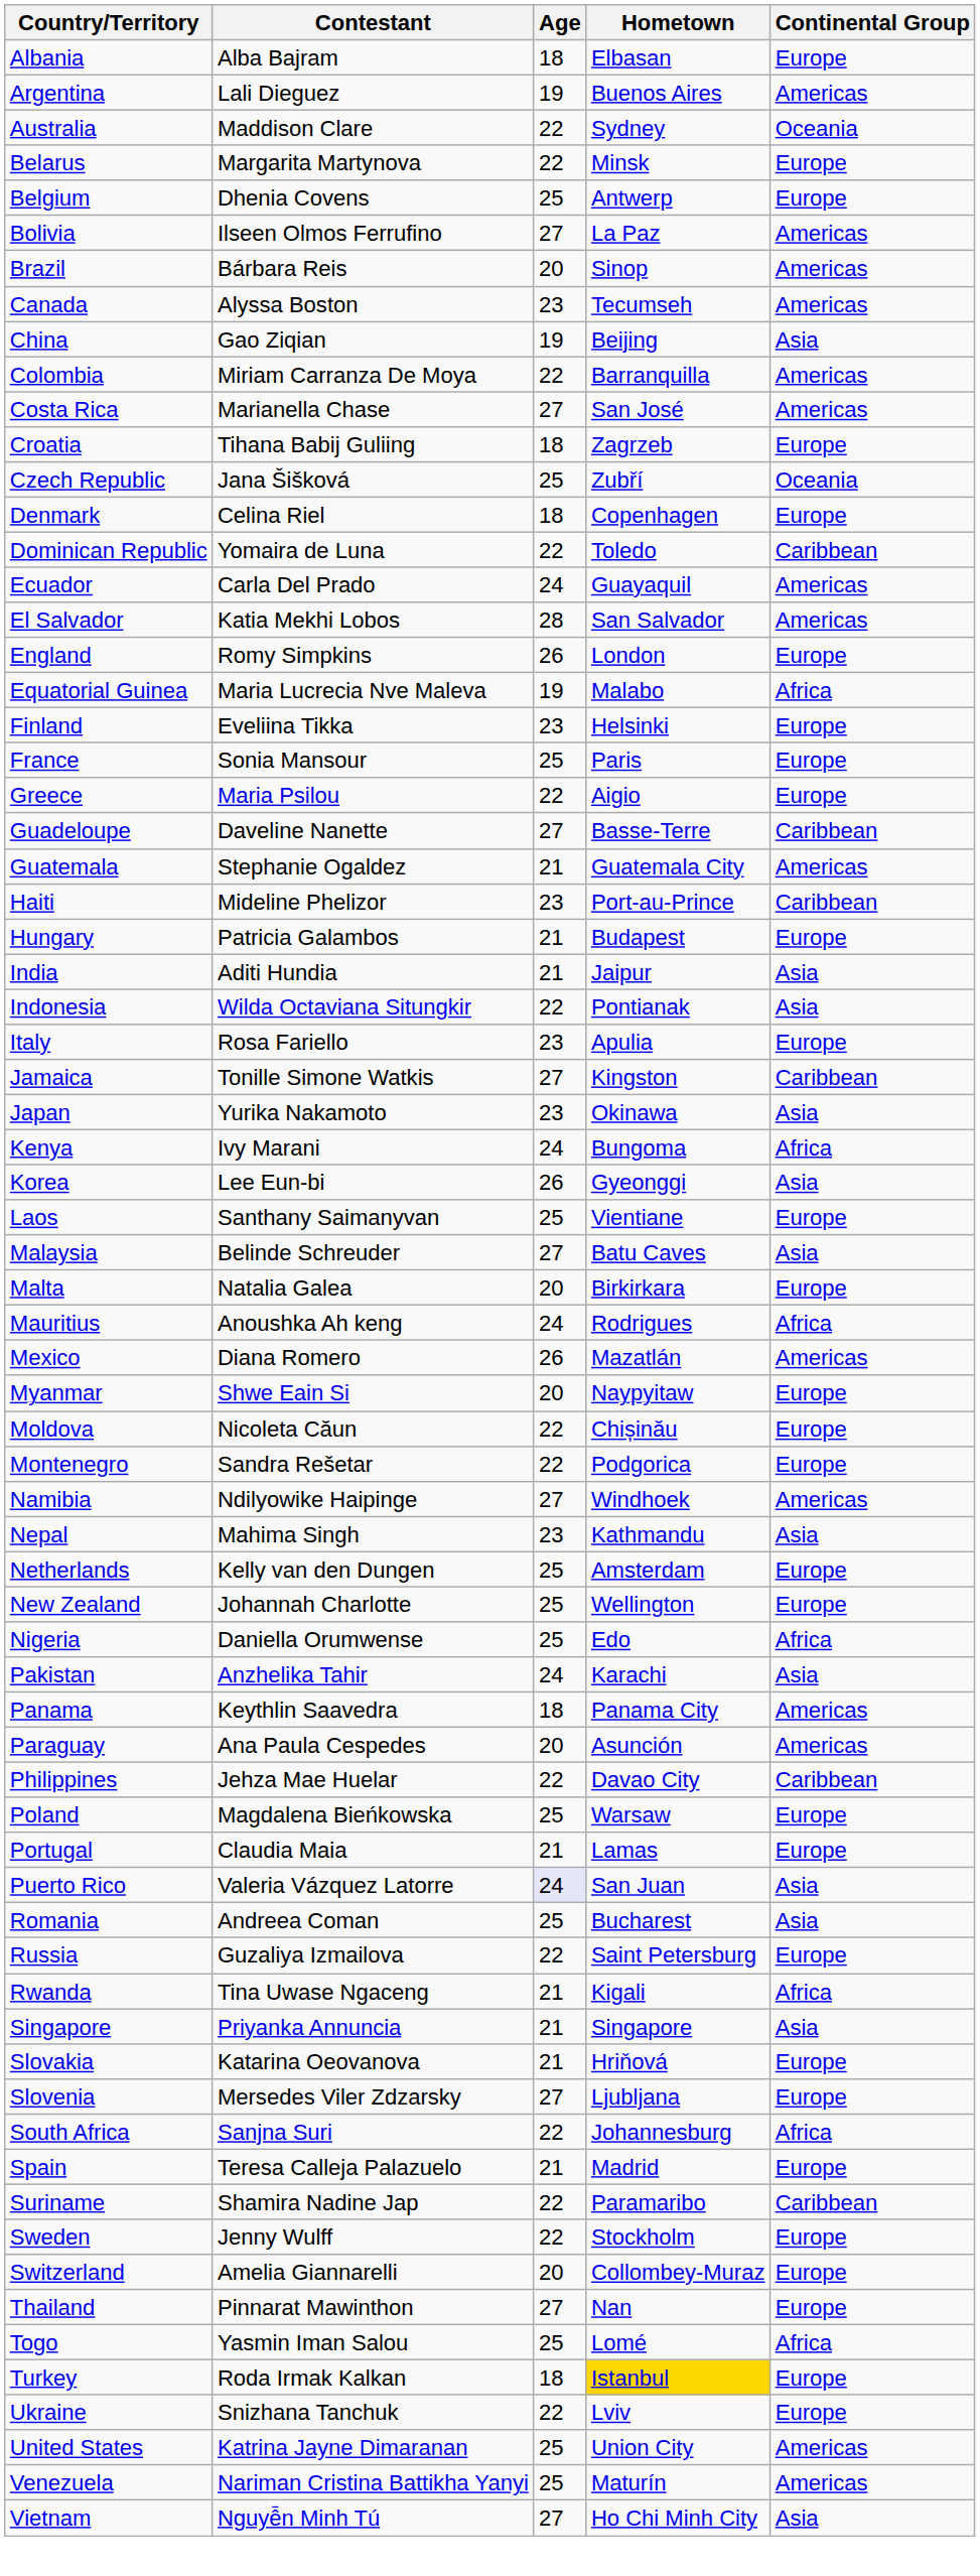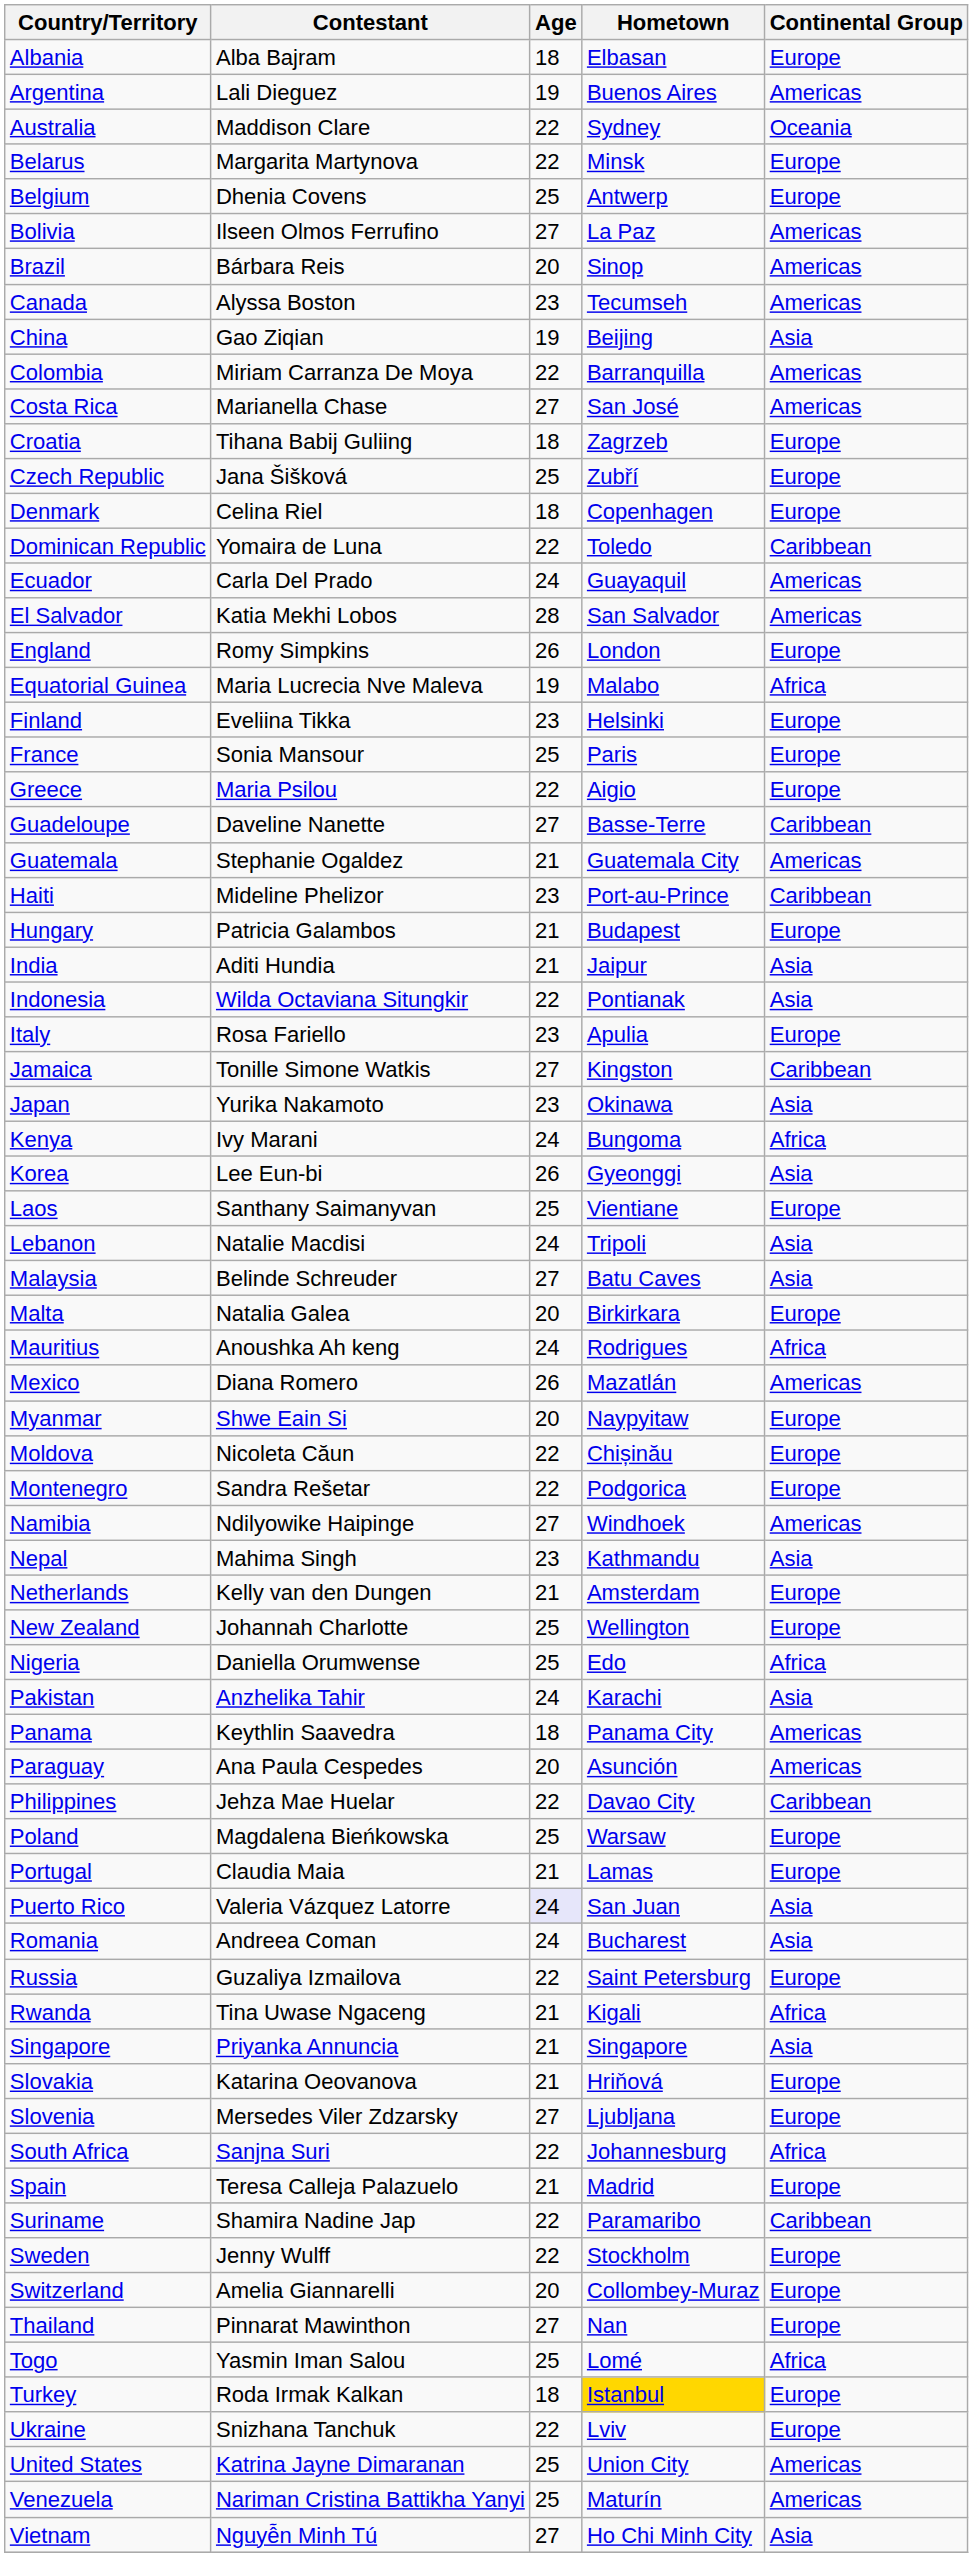 <table class="wikitable sortable" style="font-size: 95%;">
 <tr>
 <th>Country/Territory</th>
 <th>Contestant</th>
 <th>Age</th>
 <th>Hometown</th>
 <th>Continental Group</th>
 </tr>
 <tr>
 <td> <a href='#'>Albania</a></td>
 <td>Alba Bajram</td>
 <td>18</td>
 <td><a href='#'>Elbasan</a></td>
 <td><a href='#'>Europe</a></td>
 </tr>
 <tr>
 <td> <a href='#'>Argentina</a></td>
 <td>Lali Dieguez</td>
 <td>19</td>
 <td><a href='#'>Buenos Aires</a></td>
 <td><a href='#'>Americas</a></td>
 </tr>
 <tr>
 <td> <a href='#'>Australia</a></td>
 <td>Maddison Clare</td>
 <td>22</td>
 <td><a href='#'>Sydney</a></td>
 <td><a href='#'>Oceania</a></td>
 </tr>
 <tr>
 <td> <a href='#'>Belarus</a></td>
 <td>Margarita Martynova</td>
 <td>22</td>
 <td><a href='#'>Minsk</a></td>
 <td><a href='#'>Europe</a></td>
 </tr>
 <tr>
 <td> <a href='#'>Belgium</a></td>
 <td>Dhenia Covens</td>
 <td>25</td>
 <td><a href='#'>Antwerp</a></td>
 <td><a href='#'>Europe</a></td>
 </tr>
 <tr>
 <td> <a href='#'>Bolivia</a></td>
 <td>Ilseen Olmos Ferrufino</td>
 <td>27</td>
 <td><a href='#'>La Paz</a></td>
 <td><a href='#'>Americas</a></td>
 </tr>
 <tr>
 <td> <a href='#'>Brazil</a></td>
 <td>Bárbara Reis</td>
 <td>20</td>
 <td><a href='#'>Sinop</a></td>
 <td><a href='#'>Americas</a></td>
 </tr>
 <tr>
 <td> <a href='#'>Canada</a></td>
 <td>Alyssa Boston</td>
 <td>23</td>
 <td><a href='#'>Tecumseh</a></td>
 <td><a href='#'>Americas</a></td>
 </tr>
 <tr>
 <td> <a href='#'>China</a></td>
 <td>Gao Ziqian</td>
 <td>19</td>
 <td><a href='#'>Beijing</a></td>
 <td><a href='#'>Asia</a></td>
 </tr>
 <tr>
 <td> <a href='#'>Colombia</a></td>
 <td>Miriam Carranza De Moya</td>
 <td>22</td>
 <td><a href='#'>Barranquilla</a></td>
 <td><a href='#'>Americas</a></td>
 </tr>
 <tr>
 <td> <a href='#'>Costa Rica</a></td>
 <td>Marianella Chase</td>
 <td>27</td>
 <td><a href='#'>San José</a></td>
 <td><a href='#'>Americas</a></td>
 </tr>
 <tr>
 <td> <a href='#'>Croatia</a></td>
 <td>Tihana Babij Guliing</td>
 <td>18</td>
 <td><a href='#'>Zagrzeb</a></td>
 <td><a href='#'>Europe</a></td>
 </tr>
 <tr>
 <td> <a href='#'>Czech Republic</a></td>
 <td>Jana Šišková</td>
 <td>25</td>
 <td><a href='#'>Zubří</a></td>
-<td><a href='#'>Oceania</a></td>
+<td><a href='#'>Europe</a></td>
 </tr>
 <tr>
 <td> <a href='#'>Denmark</a></td>
 <td>Celina Riel</td>
 <td>18</td>
 <td><a href='#'>Copenhagen</a></td>
 <td><a href='#'>Europe</a></td>
 </tr>
 <tr>
 <td> <a href='#'>Dominican Republic</a></td>
 <td>Yomaira de Luna</td>
 <td>22</td>
 <td><a href='#'>Toledo</a></td>
 <td><a href='#'>Caribbean</a></td>
 </tr>
 <tr>
 <td> <a href='#'>Ecuador</a></td>
 <td>Carla Del Prado</td>
 <td>24</td>
 <td><a href='#'>Guayaquil</a></td>
 <td><a href='#'>Americas</a></td>
 </tr>
 <tr>
 <td> <a href='#'>El Salvador</a></td>
 <td>Katia Mekhi Lobos</td>
 <td>28</td>
 <td><a href='#'>San Salvador</a></td>
 <td><a href='#'>Americas</a></td>
 </tr>
 <tr>
 <td> <a href='#'>England</a></td>
 <td>Romy Simpkins</td>
 <td>26</td>
 <td><a href='#'>London</a></td>
 <td><a href='#'>Europe</a></td>
 </tr>
 <tr>
 <td> <a href='#'>Equatorial Guinea</a></td>
 <td>Maria Lucrecia Nve Maleva</td>
 <td>19</td>
 <td><a href='#'>Malabo</a></td>
 <td><a href='#'>Africa</a></td>
 </tr>
 <tr>
 <td> <a href='#'>Finland</a></td>
 <td>Eveliina Tikka</td>
 <td>23</td>
 <td><a href='#'>Helsinki</a></td>
 <td><a href='#'>Europe</a></td>
 </tr>
 <tr>
 <td> <a href='#'>France</a></td>
 <td>Sonia Mansour</td>
 <td>25</td>
 <td><a href='#'>Paris</a></td>
 <td><a href='#'>Europe</a></td>
 </tr>
 <tr>
 <td> <a href='#'>Greece</a></td>
 <td><a href='#'>Maria Psilou</a></td>
 <td>22</td>
 <td><a href='#'>Aigio</a></td>
 <td><a href='#'>Europe</a></td>
 </tr>
 <tr>
 <td> <a href='#'>Guadeloupe</a></td>
 <td>Daveline Nanette</td>
 <td>27</td>
 <td><a href='#'>Basse-Terre</a></td>
 <td><a href='#'>Caribbean</a></td>
 </tr>
 <tr>
 <td> <a href='#'>Guatemala</a></td>
 <td>Stephanie Ogaldez</td>
 <td>21</td>
 <td><a href='#'>Guatemala City</a></td>
 <td><a href='#'>Americas</a></td>
 </tr>
 <tr>
 <td> <a href='#'>Haiti</a></td>
 <td>Mideline Phelizor</td>
 <td>23</td>
 <td><a href='#'>Port-au-Prince</a></td>
 <td><a href='#'>Caribbean</a></td>
 </tr>
 <tr>
 <td> <a href='#'>Hungary</a></td>
 <td>Patricia Galambos</td>
 <td>21</td>
 <td><a href='#'>Budapest</a></td>
 <td><a href='#'>Europe</a></td>
 </tr>
 <tr>
 <td> <a href='#'>India</a></td>
 <td>Aditi Hundia</td>
 <td>21</td>
 <td><a href='#'>Jaipur</a></td>
 <td><a href='#'>Asia</a></td>
 </tr>
 <tr>
 <td> <a href='#'>Indonesia</a></td>
 <td><a href='#'>Wilda Octaviana Situngkir</a></td>
 <td>22</td>
 <td><a href='#'>Pontianak</a></td>
 <td><a href='#'>Asia</a></td>
 </tr>
 <tr>
 <td> <a href='#'>Italy</a></td>
 <td>Rosa Fariello</td>
 <td>23</td>
 <td><a href='#'>Apulia</a></td>
 <td><a href='#'>Europe</a></td>
 </tr>
 <tr>
 <td> <a href='#'>Jamaica</a></td>
 <td>Tonille Simone Watkis</td>
 <td>27</td>
 <td><a href='#'>Kingston</a></td>
 <td><a href='#'>Caribbean</a></td>
 </tr>
 <tr>
 <td> <a href='#'>Japan</a></td>
 <td>Yurika Nakamoto</td>
 <td>23</td>
 <td><a href='#'>Okinawa</a></td>
 <td><a href='#'>Asia</a></td>
 </tr>
 <tr>
 <td> <a href='#'>Kenya</a></td>
 <td>Ivy Marani</td>
 <td>24</td>
 <td><a href='#'>Bungoma</a></td>
 <td><a href='#'>Africa</a></td>
 </tr>
 <tr>
 <td> <a href='#'>Korea</a></td>
 <td>Lee Eun-bi</td>
 <td>26</td>
 <td><a href='#'>Gyeonggi</a></td>
 <td><a href='#'>Asia</a></td>
 </tr>
 <tr>
 <td> <a href='#'>Laos</a></td>
 <td>Santhany Saimanyvan</td>
 <td>25</td>
 <td><a href='#'>Vientiane</a></td>
 <td><a href='#'>Europe</a></td>
 </tr>
 <tr>
+<td> <a href='#'>Lebanon</a></td>
+<td>Natalie Macdisi</td>
+<td>24</td>
+<td><a href='#'>Tripoli</a></td>
+<td><a href='#'>Asia</a></td>
+</tr>
+<tr>
 <td> <a href='#'>Malaysia</a></td>
 <td>Belinde Schreuder</td>
 <td>27</td>
 <td><a href='#'>Batu Caves</a></td>
 <td><a href='#'>Asia</a></td>
 </tr>
 <tr>
 <td> <a href='#'>Malta</a></td>
 <td>Natalia Galea</td>
 <td>20</td>
 <td><a href='#'>Birkirkara</a></td>
 <td><a href='#'>Europe</a></td>
 </tr>
 <tr>
 <td> <a href='#'>Mauritius</a></td>
 <td>Anoushka Ah keng</td>
 <td>24</td>
 <td><a href='#'>Rodrigues</a></td>
 <td><a href='#'>Africa</a></td>
 </tr>
 <tr>
 <td> <a href='#'>Mexico</a></td>
 <td>Diana Romero</td>
 <td>26</td>
 <td><a href='#'>Mazatlán</a></td>
 <td><a href='#'>Americas</a></td>
 </tr>
 <tr>
 <td> <a href='#'>Myanmar</a></td>
 <td><a href='#'>Shwe Eain Si</a></td>
 <td>20</td>
 <td><a href='#'>Naypyitaw</a></td>
 <td><a href='#'>Europe</a></td>
 </tr>
 <tr>
 <td> <a href='#'>Moldova</a></td>
 <td>Nicoleta Căun</td>
 <td>22</td>
 <td><a href='#'>Chișinău</a></td>
 <td><a href='#'>Europe</a></td>
 </tr>
 <tr>
 <td> <a href='#'>Montenegro</a></td>
 <td>Sandra Rešetar</td>
 <td>22</td>
 <td><a href='#'>Podgorica</a></td>
 <td><a href='#'>Europe</a></td>
 </tr>
 <tr>
 <td> <a href='#'>Namibia</a></td>
 <td>Ndilyowike Haipinge</td>
 <td>27</td>
 <td><a href='#'>Windhoek</a></td>
 <td><a href='#'>Americas</a></td>
 </tr>
 <tr>
 <td> <a href='#'>Nepal</a></td>
 <td>Mahima Singh</td>
 <td>23</td>
 <td><a href='#'>Kathmandu</a></td>
 <td><a href='#'>Asia</a></td>
 </tr>
 <tr>
 <td> <a href='#'>Netherlands</a></td>
 <td>Kelly van den Dungen</td>
-<td>25</td>
+<td>21</td>
 <td><a href='#'>Amsterdam</a></td>
 <td><a href='#'>Europe</a></td>
 </tr>
 <tr>
 <td> <a href='#'>New Zealand</a></td>
 <td>Johannah Charlotte</td>
 <td>25</td>
 <td><a href='#'>Wellington</a></td>
 <td><a href='#'>Europe</a></td>
 </tr>
 <tr>
 <td> <a href='#'>Nigeria</a></td>
 <td>Daniella Orumwense</td>
 <td>25</td>
 <td><a href='#'>Edo</a></td>
 <td><a href='#'>Africa</a></td>
 </tr>
 <tr>
 <td> <a href='#'>Pakistan</a></td>
 <td><a href='#'>Anzhelika Tahir</a></td>
 <td>24</td>
 <td><a href='#'>Karachi</a></td>
 <td><a href='#'>Asia</a></td>
 </tr>
 <tr>
 <td> <a href='#'>Panama</a></td>
 <td>Keythlin Saavedra</td>
 <td>18</td>
 <td><a href='#'>Panama City</a></td>
 <td><a href='#'>Americas</a></td>
 </tr>
 <tr>
 <td> <a href='#'>Paraguay</a></td>
 <td>Ana Paula Cespedes</td>
 <td>20</td>
 <td><a href='#'>Asunción</a></td>
 <td><a href='#'>Americas</a></td>
 </tr>
 <tr>
 <td> <a href='#'>Philippines</a></td>
 <td>Jehza Mae Huelar</td>
 <td>22</td>
 <td><a href='#'>Davao City</a></td>
 <td><a href='#'>Caribbean</a></td>
 </tr>
 <tr>
 <td> <a href='#'>Poland</a></td>
 <td>Magdalena Bieńkowska</td>
 <td>25</td>
 <td><a href='#'>Warsaw</a></td>
 <td><a href='#'>Europe</a></td>
 </tr>
 <tr>
 <td> <a href='#'>Portugal</a></td>
 <td>Claudia Maia</td>
 <td>21</td>
 <td><a href='#'>Lamas</a></td>
 <td><a href='#'>Europe</a></td>
 </tr>
 <tr>
 <td> <a href='#'>Puerto Rico</a></td>
 <td>Valeria Vázquez Latorre</td>
 <td style="background: lavender;">24</td>
 <td><a href='#'>San Juan</a></td>
 <td><a href='#'>Asia</a></td>
 </tr>
 <tr>
 <td> <a href='#'>Romania</a></td>
 <td>Andreea Coman</td>
-<td>25</td>
+<td>24</td>
 <td><a href='#'>Bucharest</a></td>
 <td><a href='#'>Asia</a></td>
 </tr>
 <tr>
 <td> <a href='#'>Russia</a></td>
 <td>Guzaliya Izmailova</td>
 <td>22</td>
 <td><a href='#'>Saint Petersburg</a></td>
 <td><a href='#'>Europe</a></td>
 </tr>
 <tr>
 <td> <a href='#'>Rwanda</a></td>
 <td>Tina Uwase Ngaceng</td>
 <td>21</td>
 <td><a href='#'>Kigali</a></td>
 <td><a href='#'>Africa</a></td>
 </tr>
 <tr>
 <td> <a href='#'>Singapore</a></td>
 <td><a href='#'>Priyanka Annuncia</a></td>
 <td>21</td>
 <td><a href='#'>Singapore</a></td>
 <td><a href='#'>Asia</a></td>
 </tr>
 <tr>
 <td> <a href='#'>Slovakia</a></td>
 <td>Katarina Oeovanova</td>
 <td>21</td>
 <td><a href='#'>Hriňová</a></td>
 <td><a href='#'>Europe</a></td>
 </tr>
 <tr>
 <td> <a href='#'>Slovenia</a></td>
 <td>Mersedes Viler Zdzarsky</td>
 <td>27</td>
 <td><a href='#'>Ljubljana</a></td>
 <td><a href='#'>Europe</a></td>
 </tr>
 <tr>
 <td> <a href='#'>South Africa</a></td>
 <td><a href='#'>Sanjna Suri</a></td>
 <td>22</td>
 <td><a href='#'>Johannesburg</a></td>
 <td><a href='#'>Africa</a></td>
 </tr>
 <tr>
 <td> <a href='#'>Spain</a></td>
 <td>Teresa Calleja Palazuelo</td>
 <td>21</td>
 <td><a href='#'>Madrid</a></td>
 <td><a href='#'>Europe</a></td>
 </tr>
 <tr>
 <td> <a href='#'>Suriname</a></td>
 <td>Shamira Nadine Jap</td>
 <td>22</td>
 <td><a href='#'>Paramaribo</a></td>
 <td><a href='#'>Caribbean</a></td>
 </tr>
 <tr>
 <td> <a href='#'>Sweden</a></td>
 <td>Jenny Wulff</td>
 <td>22</td>
 <td><a href='#'>Stockholm</a></td>
 <td><a href='#'>Europe</a></td>
 </tr>
 <tr>
 <td> <a href='#'>Switzerland</a></td>
 <td>Amelia Giannarelli</td>
 <td>20</td>
 <td><a href='#'>Collombey-Muraz</a></td>
 <td><a href='#'>Europe</a></td>
 </tr>
 <tr>
 <td> <a href='#'>Thailand</a></td>
 <td>Pinnarat Mawinthon</td>
 <td>27</td>
 <td><a href='#'>Nan</a></td>
 <td><a href='#'>Europe</a></td>
 </tr>
 <tr>
 <td> <a href='#'>Togo</a></td>
 <td>Yasmin Iman Salou</td>
 <td>25</td>
 <td><a href='#'>Lomé</a></td>
 <td><a href='#'>Africa</a></td>
 </tr>
 <tr>
 <td> <a href='#'>Turkey</a></td>
 <td>Roda Irmak Kalkan</td>
 <td>18</td>
 <td style="background: gold;"><a href='#'>Istanbul</a></td>
 <td><a href='#'>Europe</a></td>
 </tr>
 <tr>
 <td> <a href='#'>Ukraine</a></td>
 <td>Snizhana Tanchuk</td>
 <td>22</td>
 <td><a href='#'>Lviv</a></td>
 <td><a href='#'>Europe</a></td>
 </tr>
 <tr>
 <td> <a href='#'>United States</a></td>
 <td><a href='#'>Katrina Jayne Dimaranan</a></td>
 <td>25</td>
 <td><a href='#'>Union City</a></td>
 <td><a href='#'>Americas</a></td>
 </tr>
 <tr>
 <td> <a href='#'>Venezuela</a></td>
 <td><a href='#'>Nariman Cristina Battikha Yanyi</a></td>
 <td>25</td>
 <td><a href='#'>Maturín</a></td>
 <td><a href='#'>Americas</a></td>
 </tr>
 <tr>
 <td> <a href='#'>Vietnam</a></td>
 <td><a href='#'>Nguyễn Minh Tú</a></td>
 <td>27</td>
 <td><a href='#'>Ho Chi Minh City</a></td>
 <td><a href='#'>Asia</a></td>
 </tr>
 <tr>
 </tr>
 </table>
